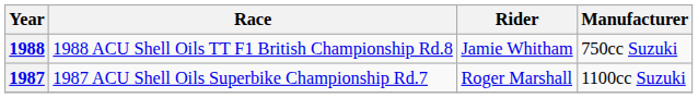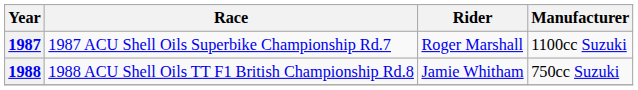 <table class="wikitable" style="font-size: 95%;">
 <tr>
 <th>Year</th>
 <th>Race</th>
 <th>Rider</th>
 <th>Manufacturer</th>
 </tr>
 <tr>
+<th><a href='#'>1987</a></th>
+<td><a href='#'>1987 ACU Shell Oils Superbike Championship Rd.7</a></td>
+<td> <a href='#'>Roger Marshall</a></td>
+<td>1100cc <a href='#'>Suzuki</a></td>
+</tr>
+<tr>
 <th><a href='#'>1988</a></th>
 <td><a href='#'>1988 ACU Shell Oils TT F1 British Championship Rd.8</a></td>
 <td> <a href='#'>Jamie Whitham</a></td>
 <td>750cc <a href='#'>Suzuki</a></td>
 </tr>
 <tr>
-<th><a href='#'>1987</a></th>
-<td><a href='#'>1987 ACU Shell Oils Superbike Championship Rd.7</a></td>
-<td> <a href='#'>Roger Marshall</a></td>
-<td>1100cc <a href='#'>Suzuki</a></td>
-</tr>
-<tr>
 </tr>
 </table>
